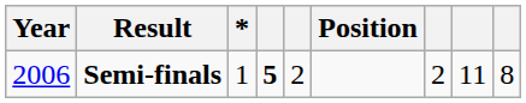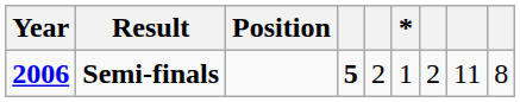 <table class="wikitable" style="text-align: center;">
 <tr>
 <th>Year</th>
 <th>Result</th>
-<th>*</th>
+<th>Position</th>
 <th></th>
 <th></th>
-<th>Position</th>
+<th>*</th>
 <th></th>
 <th></th>
 <th></th>
 </tr>
 <tr>
-<td><a href='#'>2006</a></td>
+<td><strong><a href='#'>2006</a></strong></td>
 <td><strong>Semi-finals</strong></td>
-<td>1</td>
+<td></td>
 <td><strong>5</strong></td>
 <td>2</td>
-<td></td>
+<td>1</td>
 <td>2</td>
 <td>11</td>
 <td>8</td>
 </tr>
 </table>
